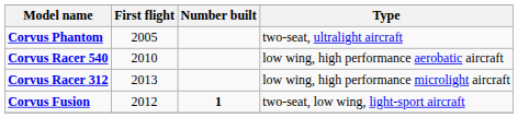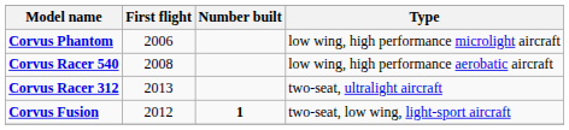 <table class="wikitable" align=center style="font-size:90%;">
 <tr>
 </tr>
 <tr style="background:#efefef;">
 <th>Model name</th>
 <th>First flight</th>
 <th>Number built</th>
 <th>Type</th>
 </tr>
 <tr>
 <td align=left><strong><a href='#'>Corvus Phantom</a></strong></td>
-<td align=center>2005</td>
+<td align=center>2006</td>
 <td align=center></td>
-<td align=left>two-seat, <a href='#'>ultralight aircraft</a></td>
+<td align=left>low wing, high performance <a href='#'>microlight</a> aircraft</td>
 </tr>
 <tr>
 <td align=left><strong><a href='#'>Corvus Racer 540</a></strong></td>
-<td align=center>2010</td>
+<td align=center>2008</td>
 <td align=center></td>
 <td align=left>low wing, high performance <a href='#'>aerobatic</a> aircraft</td>
 </tr>
 <tr>
 <td align=left><strong><a href='#'>Corvus Racer 312</a></strong></td>
 <td align=center>2013</td>
 <td align=center></td>
-<td align=left>low wing, high performance <a href='#'>microlight</a> aircraft</td>
+<td align=left>two-seat, <a href='#'>ultralight aircraft</a></td>
 </tr>
 <tr>
 <td align=left><strong><a href='#'>Corvus Fusion</a></strong></td>
 <td align=center>2012</td>
 <td align=center><strong>1</strong></td>
 <td align=left>two-seat, low wing, <a href='#'>light-sport aircraft</a></td>
 </tr>
 <tr>
 </tr>
 </table>
